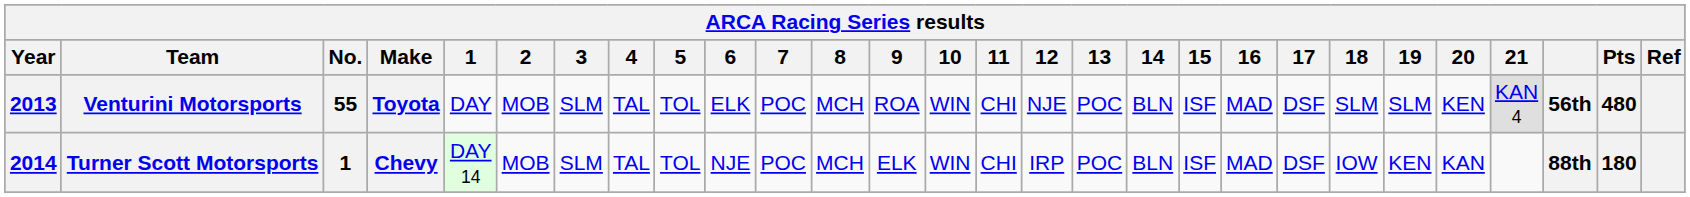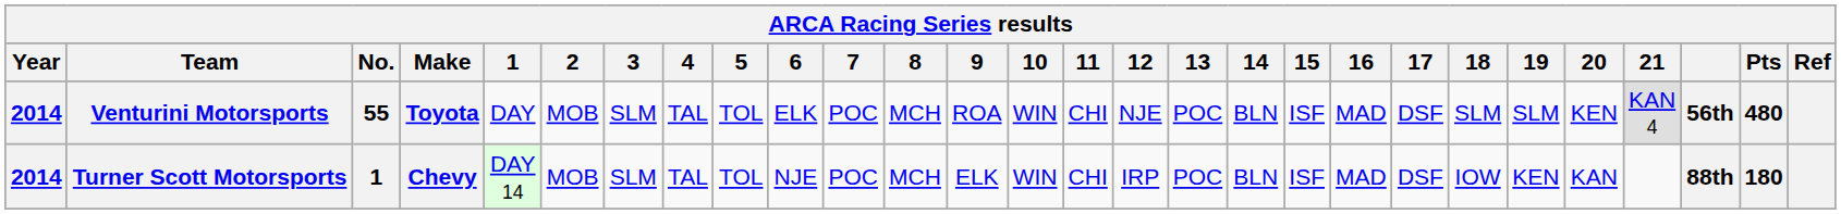 <table class="wikitable" style="text-align:center; font-size:75%">
 <tr>
 <th colspan=45><a href='#'>ARCA Racing Series</a> results</th>
 </tr>
 <tr>
 <th>Year</th>
 <th>Team</th>
 <th>No.</th>
 <th>Make</th>
 <th>1</th>
 <th>2</th>
 <th>3</th>
 <th>4</th>
 <th>5</th>
 <th>6</th>
 <th>7</th>
 <th>8</th>
 <th>9</th>
 <th>10</th>
 <th>11</th>
 <th>12</th>
 <th>13</th>
 <th>14</th>
 <th>15</th>
 <th>16</th>
 <th>17</th>
 <th>18</th>
 <th>19</th>
 <th>20</th>
 <th>21</th>
 <th></th>
 <th>Pts</th>
 <th>Ref</th>
 </tr>
 <tr>
-<th><a href='#'>2013</a></th>
+<th><a href='#'>2014</a></th>
 <th><a href='#'>Venturini Motorsports</a></th>
 <th>55</th>
 <th><a href='#'>Toyota</a></th>
 <td><a href='#'>DAY</a></td>
 <td><a href='#'>MOB</a></td>
 <td><a href='#'>SLM</a></td>
 <td><a href='#'>TAL</a></td>
 <td><a href='#'>TOL</a></td>
 <td><a href='#'>ELK</a></td>
 <td><a href='#'>POC</a></td>
 <td><a href='#'>MCH</a></td>
 <td><a href='#'>ROA</a></td>
 <td><a href='#'>WIN</a></td>
 <td><a href='#'>CHI</a></td>
 <td><a href='#'>NJE</a></td>
 <td><a href='#'>POC</a></td>
 <td><a href='#'>BLN</a></td>
 <td><a href='#'>ISF</a></td>
 <td><a href='#'>MAD</a></td>
 <td><a href='#'>DSF</a></td>
 <td><a href='#'>SLM</a></td>
 <td><a href='#'>SLM</a></td>
 <td><a href='#'>KEN</a></td>
 <td style="background:#DFDFDF;"><a href='#'>KAN</a><br><small>4</small></td>
 <th>56th</th>
 <th>480</th>
 <th></th>
 </tr>
 <tr>
 <th><a href='#'>2014</a></th>
 <th><a href='#'>Turner Scott Motorsports</a></th>
 <th>1</th>
 <th><a href='#'>Chevy</a></th>
 <td style="background:#DFFFDF;"><a href='#'>DAY</a><br><small>14</small></td>
 <td><a href='#'>MOB</a></td>
 <td><a href='#'>SLM</a></td>
 <td><a href='#'>TAL</a></td>
 <td><a href='#'>TOL</a></td>
 <td><a href='#'>NJE</a></td>
 <td><a href='#'>POC</a></td>
 <td><a href='#'>MCH</a></td>
 <td><a href='#'>ELK</a></td>
 <td><a href='#'>WIN</a></td>
 <td><a href='#'>CHI</a></td>
 <td><a href='#'>IRP</a></td>
 <td><a href='#'>POC</a></td>
 <td><a href='#'>BLN</a></td>
 <td><a href='#'>ISF</a></td>
 <td><a href='#'>MAD</a></td>
 <td><a href='#'>DSF</a></td>
 <td><a href='#'>IOW</a></td>
 <td><a href='#'>KEN</a></td>
 <td><a href='#'>KAN</a></td>
 <td></td>
 <th>88th</th>
 <th>180</th>
 <th></th>
 </tr>
 </table>
